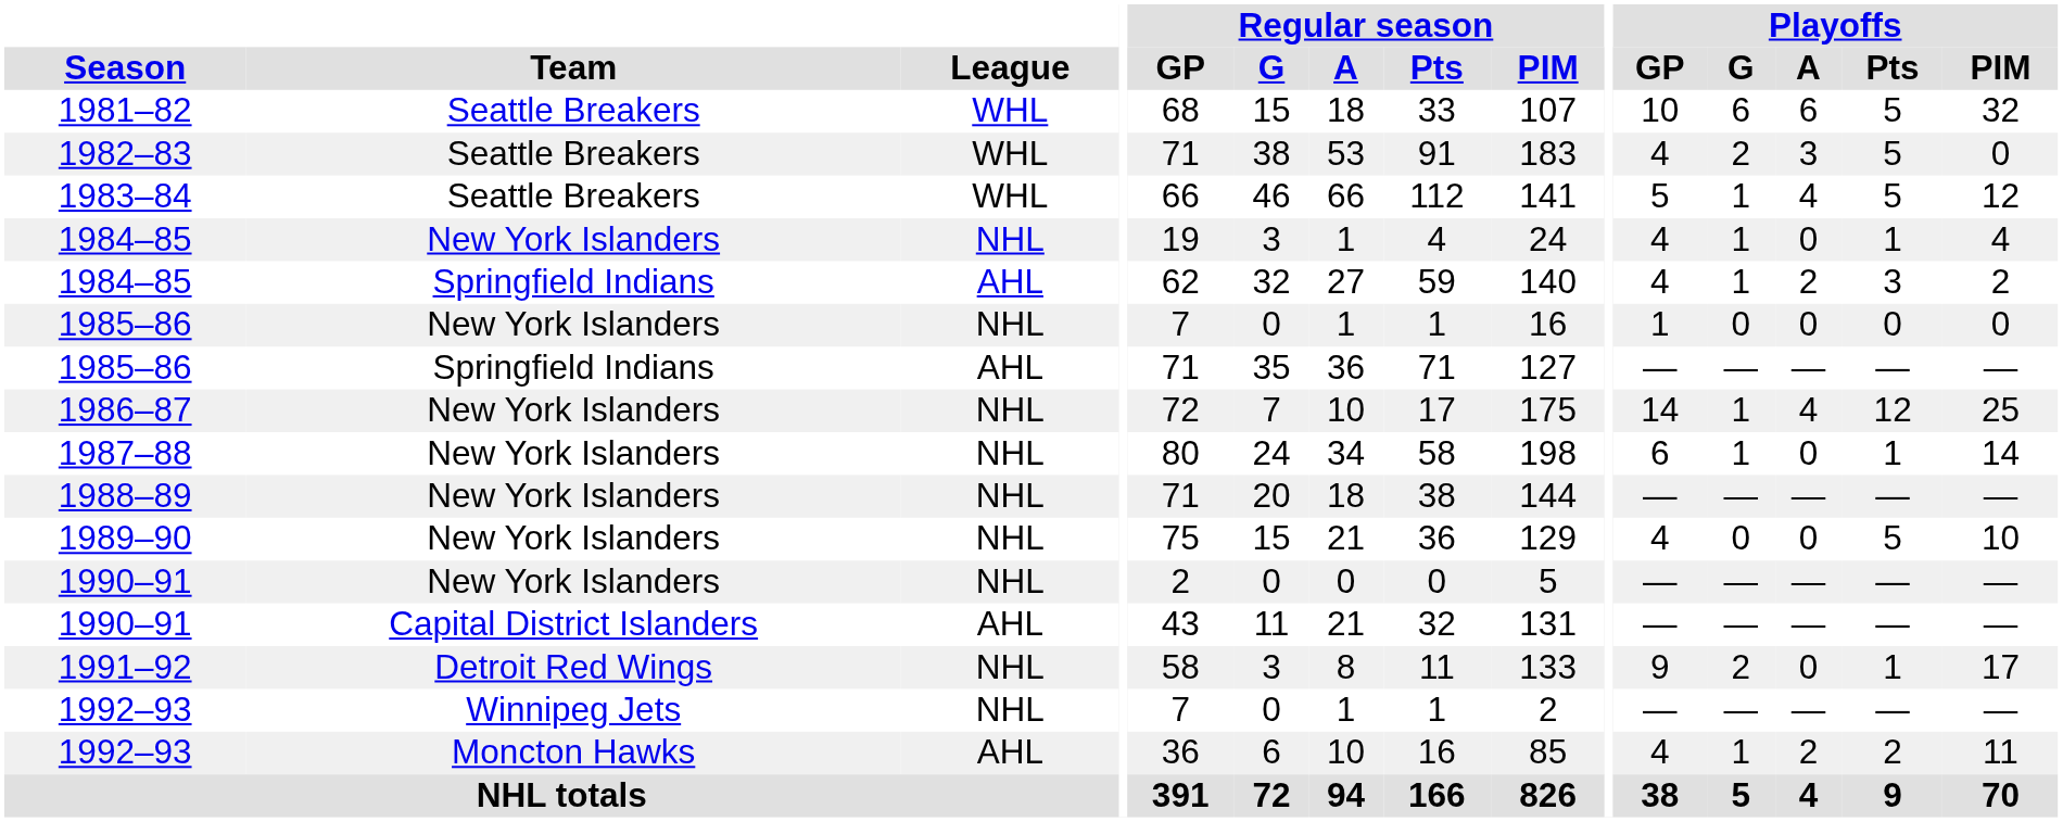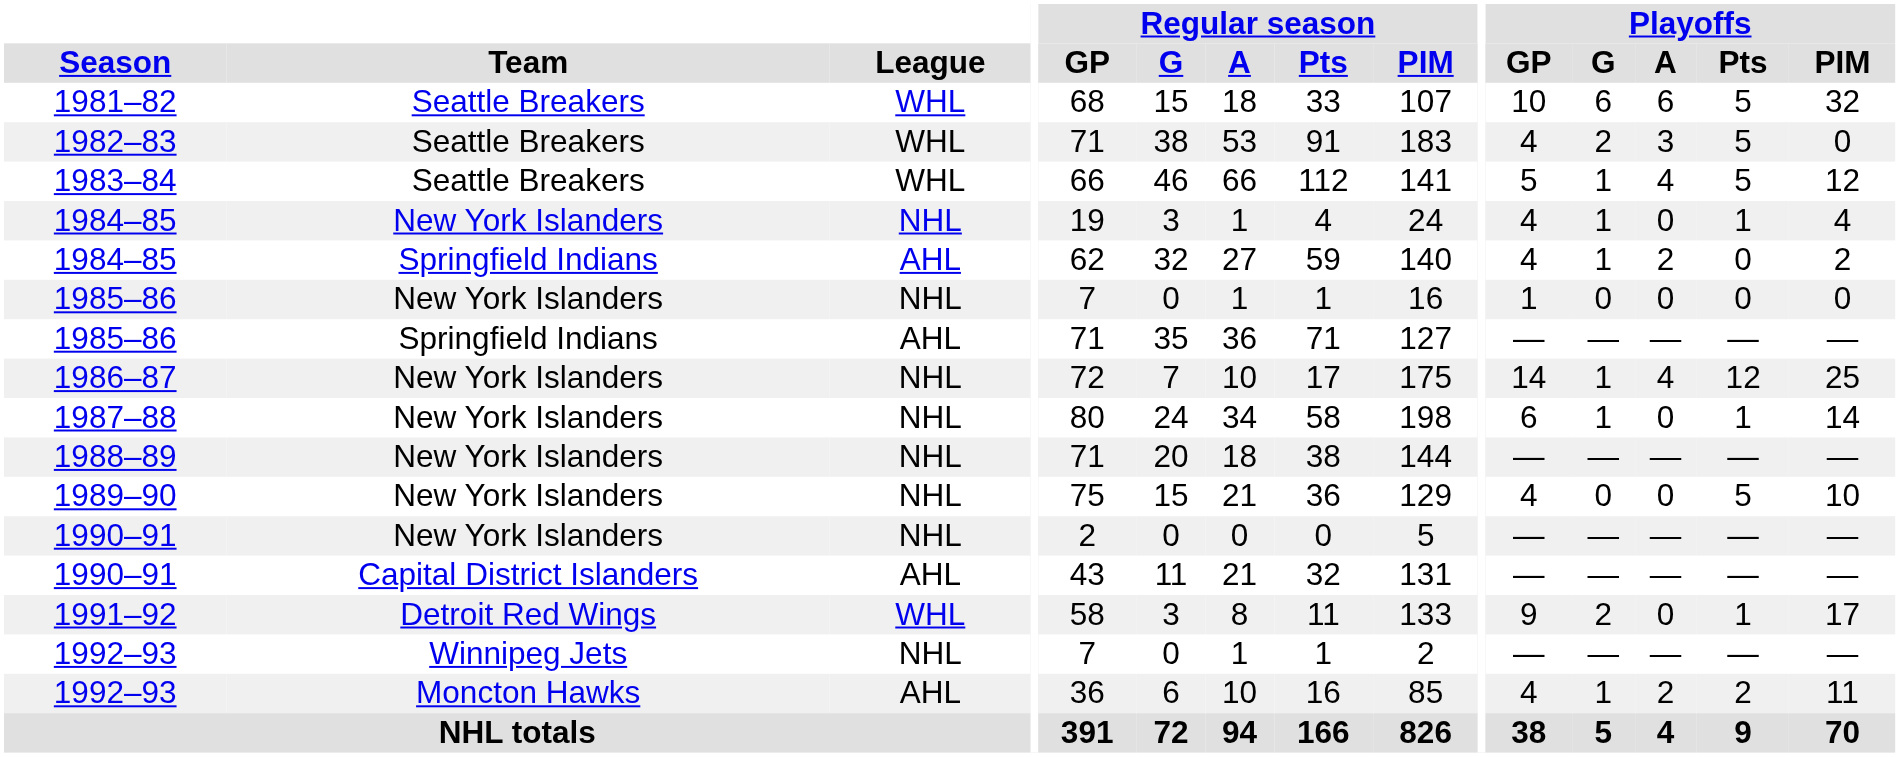 <table border="0" cellpadding="1" cellspacing="0" style="text-align:center; width:60em">
 <tr bgcolor="#e0e0e0">
 <th colspan="3" bgcolor="#ffffff"></th>
 <th rowspan="99" bgcolor="#ffffff"></th>
 <th colspan="5"><a href='#'>Regular season</a></th>
 <th rowspan="99" bgcolor="#ffffff"></th>
 <th colspan="5"><a href='#'>Playoffs</a></th>
 </tr>
 <tr bgcolor="#e0e0e0">
 <th><a href='#'>Season</a></th>
 <th>Team</th>
 <th>League</th>
 <th>GP</th>
 <th><a href='#'>G</a></th>
 <th><a href='#'>A</a></th>
 <th><a href='#'>Pts</a></th>
 <th><a href='#'>PIM</a></th>
 <th>GP</th>
 <th>G</th>
 <th>A</th>
 <th>Pts</th>
 <th>PIM</th>
 </tr>
 <tr>
 <td><a href='#'>1981–82</a></td>
 <td><a href='#'>Seattle Breakers</a></td>
 <td><a href='#'>WHL</a></td>
 <td>68</td>
 <td>15</td>
 <td>18</td>
 <td>33</td>
 <td>107</td>
 <td>10</td>
 <td>6</td>
 <td>6</td>
 <td>5</td>
 <td>32</td>
 </tr>
 <tr bgcolor="#f0f0f0">
 <td><a href='#'>1982–83</a></td>
 <td>Seattle Breakers</td>
 <td>WHL</td>
 <td>71</td>
 <td>38</td>
 <td>53</td>
 <td>91</td>
 <td>183</td>
 <td>4</td>
 <td>2</td>
 <td>3</td>
 <td>5</td>
 <td>0</td>
 </tr>
 <tr>
 <td><a href='#'>1983–84</a></td>
 <td>Seattle Breakers</td>
 <td>WHL</td>
 <td>66</td>
 <td>46</td>
 <td>66</td>
 <td>112</td>
 <td>141</td>
 <td>5</td>
 <td>1</td>
 <td>4</td>
 <td>5</td>
 <td>12</td>
 </tr>
 <tr bgcolor="#f0f0f0">
 <td><a href='#'>1984–85</a></td>
 <td><a href='#'>New York Islanders</a></td>
 <td><a href='#'>NHL</a></td>
 <td>19</td>
 <td>3</td>
 <td>1</td>
 <td>4</td>
 <td>24</td>
 <td>4</td>
 <td>1</td>
 <td>0</td>
 <td>1</td>
 <td>4</td>
 </tr>
 <tr>
 <td><a href='#'>1984–85</a></td>
 <td><a href='#'>Springfield Indians</a></td>
 <td><a href='#'>AHL</a></td>
 <td>62</td>
 <td>32</td>
 <td>27</td>
 <td>59</td>
 <td>140</td>
 <td>4</td>
 <td>1</td>
 <td>2</td>
-<td>3</td>
+<td>0</td>
 <td>2</td>
 </tr>
 <tr bgcolor="#f0f0f0">
 <td><a href='#'>1985–86</a></td>
 <td>New York Islanders</td>
 <td>NHL</td>
 <td>7</td>
 <td>0</td>
 <td>1</td>
 <td>1</td>
 <td>16</td>
 <td>1</td>
 <td>0</td>
 <td>0</td>
 <td>0</td>
 <td>0</td>
 </tr>
 <tr>
 <td><a href='#'>1985–86</a></td>
 <td>Springfield Indians</td>
 <td>AHL</td>
 <td>71</td>
 <td>35</td>
 <td>36</td>
 <td>71</td>
 <td>127</td>
 <td>—</td>
 <td>—</td>
 <td>—</td>
 <td>—</td>
 <td>—</td>
 </tr>
 <tr bgcolor="#f0f0f0">
 <td><a href='#'>1986–87</a></td>
 <td>New York Islanders</td>
 <td>NHL</td>
 <td>72</td>
 <td>7</td>
 <td>10</td>
 <td>17</td>
 <td>175</td>
 <td>14</td>
 <td>1</td>
 <td>4</td>
 <td>12</td>
 <td>25</td>
 </tr>
 <tr>
 <td><a href='#'>1987–88</a></td>
 <td>New York Islanders</td>
 <td>NHL</td>
 <td>80</td>
 <td>24</td>
 <td>34</td>
 <td>58</td>
 <td>198</td>
 <td>6</td>
 <td>1</td>
 <td>0</td>
 <td>1</td>
 <td>14</td>
 </tr>
 <tr bgcolor="#f0f0f0">
 <td><a href='#'>1988–89</a></td>
 <td>New York Islanders</td>
 <td>NHL</td>
 <td>71</td>
 <td>20</td>
 <td>18</td>
 <td>38</td>
 <td>144</td>
 <td>—</td>
 <td>—</td>
 <td>—</td>
 <td>—</td>
 <td>—</td>
 </tr>
 <tr>
 <td><a href='#'>1989–90</a></td>
 <td>New York Islanders</td>
 <td>NHL</td>
 <td>75</td>
 <td>15</td>
 <td>21</td>
 <td>36</td>
 <td>129</td>
 <td>4</td>
 <td>0</td>
 <td>0</td>
 <td>5</td>
 <td>10</td>
 </tr>
 <tr bgcolor="#f0f0f0">
 <td><a href='#'>1990–91</a></td>
 <td>New York Islanders</td>
 <td>NHL</td>
 <td>2</td>
 <td>0</td>
 <td>0</td>
 <td>0</td>
 <td>5</td>
 <td>—</td>
 <td>—</td>
 <td>—</td>
 <td>—</td>
 <td>—</td>
 </tr>
 <tr>
 <td><a href='#'>1990–91</a></td>
 <td><a href='#'>Capital District Islanders</a></td>
 <td>AHL</td>
 <td>43</td>
 <td>11</td>
 <td>21</td>
 <td>32</td>
 <td>131</td>
 <td>—</td>
 <td>—</td>
 <td>—</td>
 <td>—</td>
 <td>—</td>
 </tr>
 <tr bgcolor="#f0f0f0">
 <td><a href='#'>1991–92</a></td>
 <td><a href='#'>Detroit Red Wings</a></td>
-<td>NHL</td>
+<td><a href='#'>WHL</a></td>
 <td>58</td>
 <td>3</td>
 <td>8</td>
 <td>11</td>
 <td>133</td>
 <td>9</td>
 <td>2</td>
 <td>0</td>
 <td>1</td>
 <td>17</td>
 </tr>
 <tr>
 <td><a href='#'>1992–93</a></td>
 <td><a href='#'>Winnipeg Jets</a></td>
 <td>NHL</td>
 <td>7</td>
 <td>0</td>
 <td>1</td>
 <td>1</td>
 <td>2</td>
 <td>—</td>
 <td>—</td>
 <td>—</td>
 <td>—</td>
 <td>—</td>
 </tr>
 <tr bgcolor="#f0f0f0">
 <td><a href='#'>1992–93</a></td>
 <td><a href='#'>Moncton Hawks</a></td>
 <td>AHL</td>
 <td>36</td>
 <td>6</td>
 <td>10</td>
 <td>16</td>
 <td>85</td>
 <td>4</td>
 <td>1</td>
 <td>2</td>
 <td>2</td>
 <td>11</td>
 </tr>
 <tr>
 </tr>
 <tr ALIGN="center" bgcolor="#e0e0e0">
 <th colspan="3">NHL totals</th>
 <th ALIGN="center">391</th>
 <th ALIGN="center">72</th>
 <th ALIGN="center">94</th>
 <th ALIGN="center">166</th>
 <th ALIGN="center">826</th>
 <th ALIGN="center">38</th>
 <th ALIGN="center">5</th>
 <th ALIGN="center">4</th>
 <th ALIGN="center">9</th>
 <th ALIGN="center">70</th>
 </tr>
 </table>
